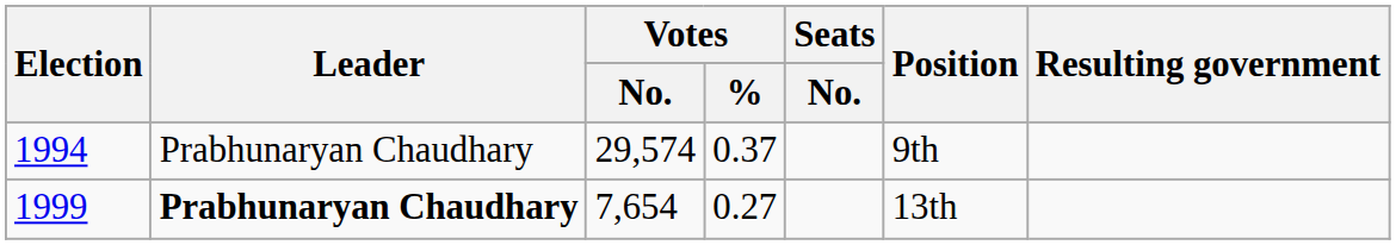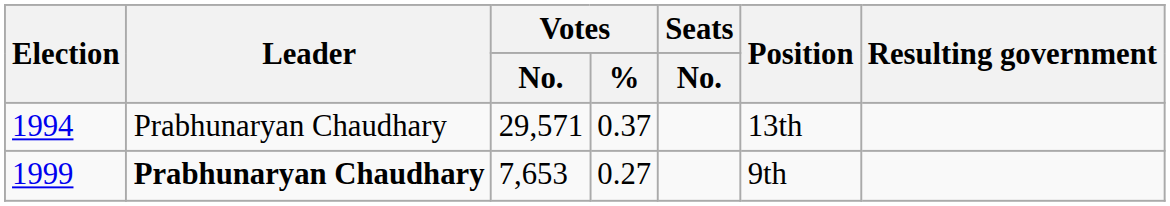 <table class="wikitable">
 <tr>
 <th rowspan="2">Election</th>
 <th rowspan="2">Leader</th>
 <th colspan="2">Votes</th>
 <th>Seats</th>
 <th rowspan="2">Position</th>
 <th rowspan="2">Resulting government</th>
 </tr>
 <tr>
 <th>No.</th>
 <th>%</th>
 <th>No.</th>
 </tr>
 <tr>
 <td><a href='#'>1994</a></td>
 <td>Prabhunaryan Chaudhary</td>
-<td>29,574</td>
+<td>29,571</td>
 <td>0.37</td>
 <td style="text-align:center;"></td>
-<td>9th</td>
+<td>13th</td>
 <td></td>
 </tr>
 <tr>
 <td><a href='#'>1999</a></td>
 <td><strong>Prabhunaryan Chaudhary</strong></td>
-<td>7,654</td>
+<td>7,653</td>
 <td>0.27</td>
 <td style="text-align:center;"></td>
-<td>13th</td>
+<td>9th</td>
 <td></td>
 </tr>
 </table>
